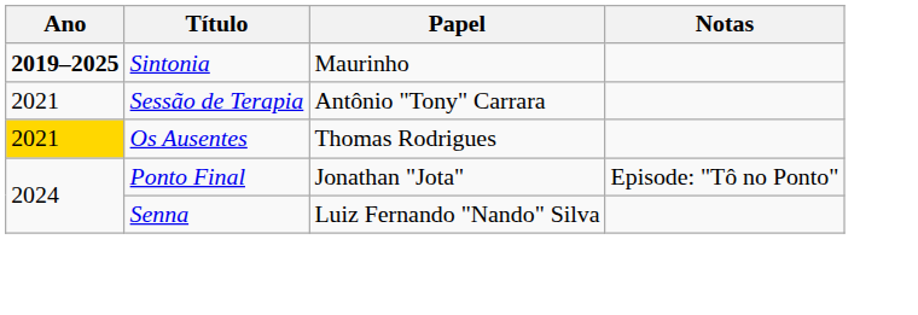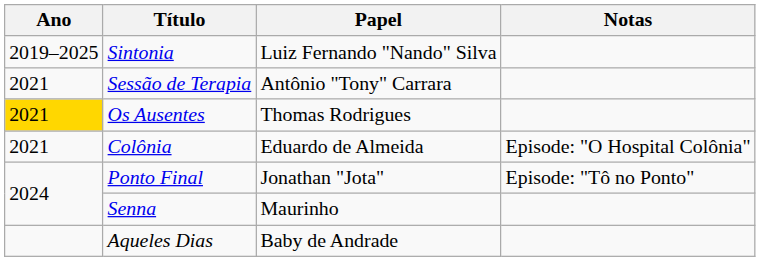 <table class="wikitable">
 <tr>
 <th>Ano</th>
 <th>Título</th>
 <th>Papel</th>
 <th>Notas</th>
 </tr>
 <tr>
-<td><strong>2019–2025</strong></td>
+<td>2019–2025</td>
 <td><em><a href='#'>Sintonia</a></em></td>
-<td>Maurinho</td>
+<td>Luiz Fernando "Nando" Silva</td>
 <td></td>
 </tr>
 <tr>
 <td>2021</td>
 <td><em><a href='#'>Sessão de Terapia</a></em></td>
 <td>Antônio "Tony" Carrara</td>
 <td></td>
 </tr>
 <tr>
 <td style="background: gold;">2021</td>
 <td><em><a href='#'>Os Ausentes</a></em></td>
 <td>Thomas Rodrigues</td>
 <td></td>
 </tr>
 <tr>
+<td>2021</td>
+<td><em><a href='#'>Colônia</a></em></td>
+<td>Eduardo de Almeida </td>
+<td>Episode: "O Hospital Colônia"</td>
+</tr>
+<tr>
 <td rowspan="2">2024</td>
 <td><em><a href='#'>Ponto Final</a></em></td>
 <td>Jonathan "Jota"</td>
 <td>Episode: "Tô no Ponto"</td>
 </tr>
 <tr>
 <td><em><a href='#'>Senna</a></em></td>
-<td>Luiz Fernando "Nando" Silva</td>
+<td>Maurinho</td>
+<td></td>
+</tr>
+<tr>
+<td></td>
+<td><em>Aqueles Dias</em></td>
+<td>Baby de Andrade</td>
 <td></td>
 </tr>
 </table>
